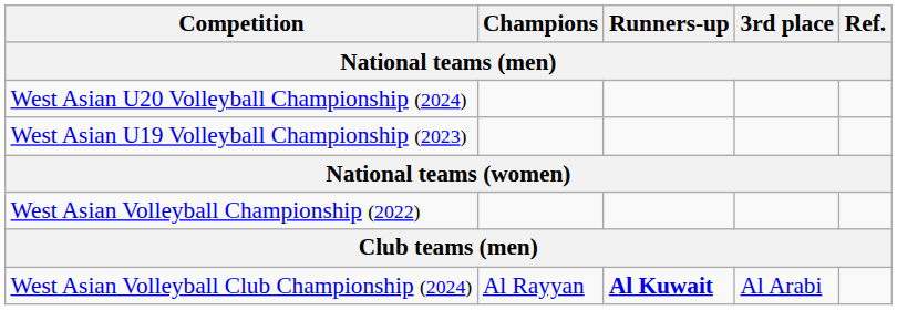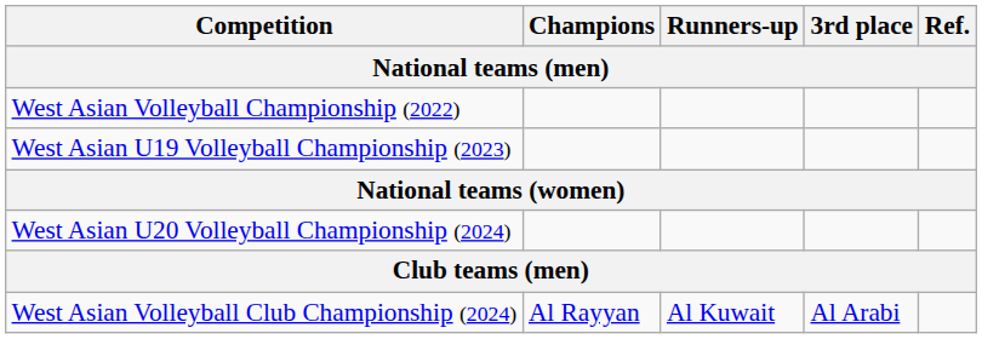 <table class="wikitable">
 <tr>
 <th>Competition</th>
 <th>Champions</th>
 <th>Runners-up</th>
 <th>3rd place</th>
 <th>Ref.</th>
 </tr>
 <tr>
 <th colspan=5>National teams (men)</th>
 </tr>
 <tr>
-<td><a href='#'>West Asian U20 Volleyball Championship</a> <small>(<a href='#'>2024</a>)</small></td>
+<td><a href='#'>West Asian Volleyball Championship</a> <small>(<a href='#'>2022</a>)</small></td>
 <td></td>
 <td></td>
 <td></td>
 <td align=center></td>
 </tr>
 <tr>
 <td><a href='#'>West Asian U19 Volleyball Championship</a> <small>(<a href='#'>2023</a>)</small></td>
 <td></td>
 <td></td>
 <td></td>
 <td align=center></td>
 </tr>
 <tr>
 <th colspan=5>National teams (women)</th>
 </tr>
 <tr>
-<td><a href='#'>West Asian Volleyball Championship</a> <small>(<a href='#'>2022</a>)</small></td>
+<td><a href='#'>West Asian U20 Volleyball Championship</a> <small>(<a href='#'>2024</a>)</small></td>
 <td></td>
 <td></td>
 <td></td>
 <td align=center></td>
 </tr>
 <tr>
 <th colspan=5>Club teams (men)</th>
 </tr>
 <tr>
 <td><a href='#'>West Asian Volleyball Club Championship</a> <small>(<a href='#'>2024</a>)</small></td>
 <td> <a href='#'>Al Rayyan</a></td>
-<td><strong> <a href='#'>Al Kuwait</a></strong></td>
+<td> <a href='#'>Al Kuwait</a></td>
 <td> <a href='#'>Al Arabi</a></td>
 <td align=center></td>
 </tr>
 </table>
